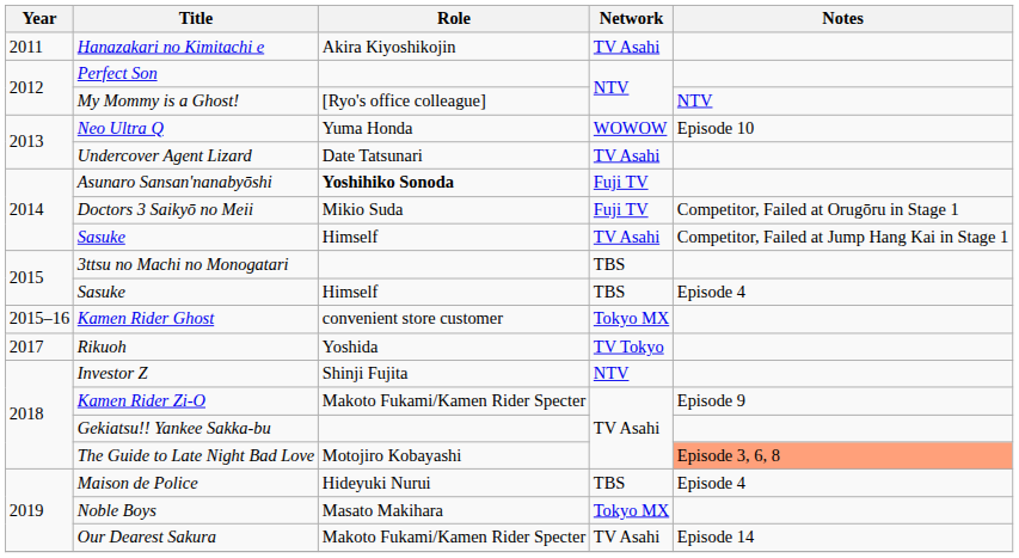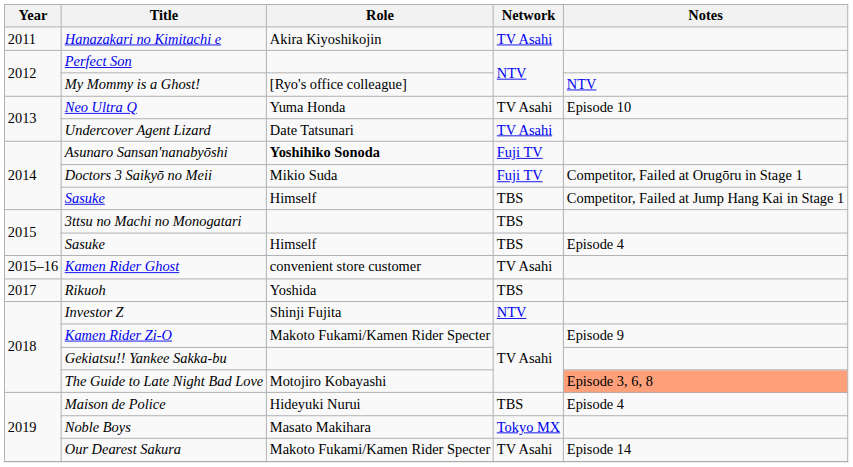 <table class="wikitable">
 <tr>
 <th>Year</th>
 <th>Title</th>
 <th>Role</th>
 <th>Network</th>
 <th>Notes</th>
 </tr>
 <tr>
 <td>2011</td>
 <td><em><a href='#'>Hanazakari no Kimitachi e</a></em></td>
 <td>Akira Kiyoshikojin</td>
 <td><a href='#'>TV Asahi</a></td>
 <td></td>
 </tr>
 <tr>
 <td rowspan="2">2012</td>
 <td><em><a href='#'>Perfect Son</a></em></td>
 <td></td>
 <td rowspan="2"><a href='#'>NTV</a></td>
 <td></td>
 </tr>
 <tr>
 <td><em>My Mommy is a Ghost!</em></td>
 <td>[Ryo's office colleague]</td>
 <td><a href='#'>NTV</a></td>
 </tr>
 <tr>
 <td rowspan="2">2013</td>
 <td><em><a href='#'>Neo Ultra Q</a></em></td>
 <td>Yuma Honda</td>
-<td><a href='#'>WOWOW</a></td>
+<td>TV Asahi</td>
 <td>Episode 10</td>
 </tr>
 <tr>
 <td><em>Undercover Agent Lizard</em></td>
 <td>Date Tatsunari</td>
 <td><a href='#'>TV Asahi</a></td>
 <td></td>
 </tr>
 <tr>
 <td rowspan="3">2014</td>
 <td><em>Asunaro Sansan'nanabyōshi</em></td>
 <td><strong>Yoshihiko Sonoda</strong></td>
 <td><a href='#'>Fuji TV</a></td>
 <td></td>
 </tr>
 <tr>
 <td><em>Doctors 3 Saikyō no Meii</em></td>
 <td>Mikio Suda</td>
 <td><a href='#'>Fuji TV</a></td>
 <td>Competitor, Failed at Orugōru in Stage 1</td>
 </tr>
 <tr>
 <td><em><a href='#'>Sasuke</a></em></td>
 <td>Himself</td>
-<td><a href='#'>TV Asahi</a></td>
+<td>TBS</td>
 <td>Competitor, Failed at Jump Hang Kai in Stage 1</td>
 </tr>
 <tr>
 <td rowspan="2">2015</td>
 <td><em>3ttsu no Machi no Monogatari</em></td>
 <td></td>
 <td>TBS</td>
 <td></td>
 </tr>
 <tr>
 <td><em>Sasuke</em></td>
 <td>Himself</td>
 <td>TBS</td>
 <td>Episode 4</td>
 </tr>
 <tr>
 <td>2015–16</td>
 <td><em><a href='#'>Kamen Rider Ghost</a></em></td>
 <td>convenient store customer</td>
-<td><a href='#'>Tokyo MX</a></td>
+<td>TV Asahi</td>
 <td></td>
 </tr>
 <tr>
 <td>2017</td>
 <td><em>Rikuoh</em></td>
 <td>Yoshida</td>
-<td><a href='#'>TV Tokyo</a></td>
+<td>TBS</td>
 <td></td>
 </tr>
 <tr>
 <td rowspan="4">2018</td>
 <td><em>Investor Z</em></td>
 <td>Shinji Fujita</td>
 <td><a href='#'>NTV</a></td>
 <td></td>
 </tr>
 <tr>
 <td><em><a href='#'>Kamen Rider Zi-O</a></em></td>
 <td>Makoto Fukami/Kamen Rider Specter</td>
 <td rowspan="3">TV Asahi</td>
 <td>Episode 9</td>
 </tr>
 <tr>
 <td><em>Gekiatsu!! Yankee Sakka-bu</em></td>
 <td></td>
 <td></td>
 </tr>
 <tr>
 <td><em>The Guide to Late Night Bad Love</em></td>
 <td>Motojiro Kobayashi</td>
 <td style="background: lightsalmon;">Episode 3, 6, 8</td>
 </tr>
 <tr>
 <td rowspan ="3">2019</td>
 <td><em>Maison de Police</em></td>
 <td>Hideyuki Nurui</td>
 <td>TBS</td>
 <td>Episode 4</td>
 </tr>
 <tr>
 <td><em>Noble Boys</em></td>
 <td>Masato Makihara</td>
 <td><a href='#'>Tokyo MX</a></td>
 <td></td>
 </tr>
 <tr>
 <td><em>Our Dearest Sakura</em></td>
 <td>Makoto Fukami/Kamen Rider Specter</td>
 <td>TV Asahi</td>
 <td>Episode 14</td>
 </tr>
 <tr>
 </tr>
 </table>
